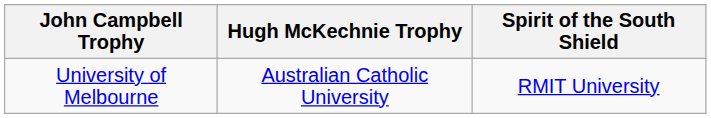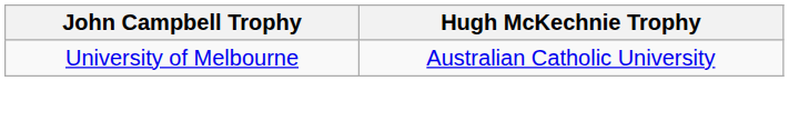 <table class="wikitable unsortable" style="width:90%; font-size:100%; text-align:center;">
 <tr>
 <th><strong>John Campbell Trophy</strong></th>
 <th><strong>Hugh McKechnie Trophy</strong></th>
-<th><strong>Spirit of the South Shield</strong></th>
 </tr>
 <tr>
 <td><a href='#'>University of Melbourne</a></td>
 <td><a href='#'>Australian Catholic University</a></td>
-<td><a href='#'>RMIT University</a></td>
 </tr>
 </table>
